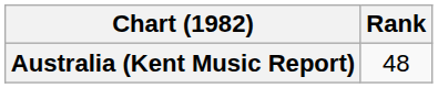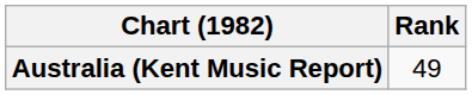 <table class="wikitable plainrowheaders" style="text-align:center;">
 <tr>
 <th>Chart (1982)</th>
 <th>Rank</th>
 </tr>
 <tr>
 <th scope="row">Australia (Kent Music Report)</th>
-<td>48</td>
+<td>49</td>
 </tr>
 </table>
